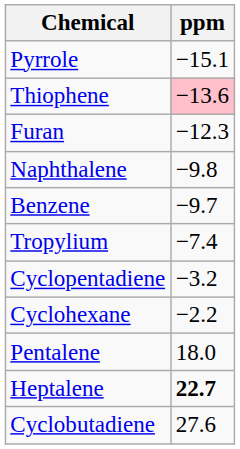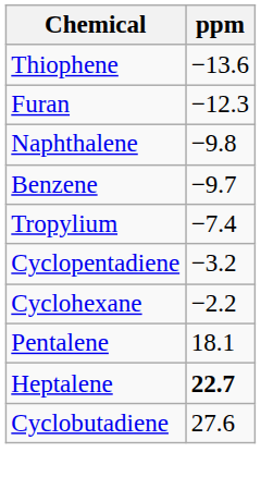 <table align="right"  class="wikitable">
 <tr>
 <th>Chemical</th>
 <th>ppm</th>
 </tr>
 <tr>
-<td><a href='#'>Pyrrole</a></td>
-<td>−15.1</td>
-</tr>
-<tr>
 <td><a href='#'>Thiophene</a></td>
-<td style="background: pink;">−13.6</td>
+<td>−13.6</td>
 </tr>
 <tr>
 <td><a href='#'>Furan</a></td>
 <td>−12.3</td>
 </tr>
 <tr>
 <td><a href='#'>Naphthalene</a></td>
 <td>−9.8</td>
 </tr>
 <tr>
 <td><a href='#'>Benzene</a></td>
 <td>−9.7</td>
 </tr>
 <tr>
 <td><a href='#'>Tropylium</a></td>
 <td>−7.4</td>
 </tr>
 <tr>
 <td><a href='#'>Cyclopentadiene</a></td>
 <td>−3.2</td>
 </tr>
 <tr>
 <td><a href='#'>Cyclohexane</a></td>
 <td>−2.2</td>
 </tr>
 <tr>
 <td><a href='#'>Pentalene</a></td>
-<td>18.0</td>
+<td>18.1</td>
 </tr>
 <tr>
 <td><a href='#'>Heptalene</a></td>
 <td><strong>22.7</strong></td>
 </tr>
 <tr>
 <td><a href='#'>Cyclobutadiene</a></td>
 <td>27.6</td>
 </tr>
 </table>
